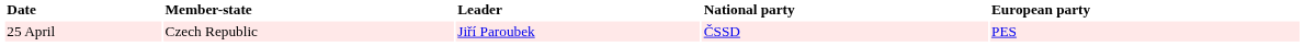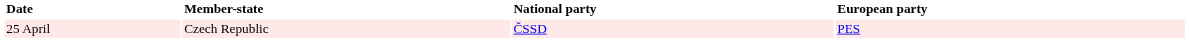 <table border=0 cellpadding=2 cellspacing=2 width=90%>
 <tr ----bgcolor=lightgrey>
 <td><strong>Date</strong></td>
 <td><strong>Member-state</strong></td>
-<td><strong>Leader</strong></td>
 <td><strong>National party</strong></td>
 <td><strong>European party</strong></td>
 </tr>
 <tr ---- bgcolor=#FFE8E8>
 <td>25 April</td>
 <td>Czech Republic</td>
-<td><a href='#'>Jiří Paroubek</a></td>
 <td><a href='#'>ČSSD</a></td>
 <td><a href='#'>PES</a></td>
 </tr>
 </table>
